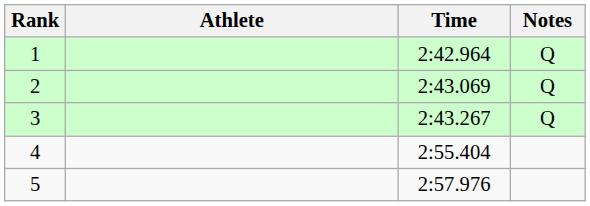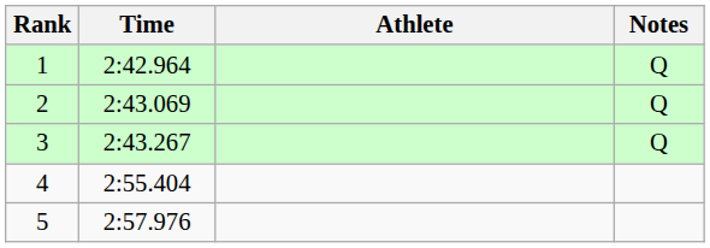 <table class=wikitable style="text-align:center">
 <tr>
 <th width=40>Rank</th>
+<th width=80>Time</th>
 <th width=250>Athlete</th>
-<th width=80>Time</th>
 <th width=50>Notes</th>
 </tr>
 <tr bgcolor="ccffcc">
 <td>1</td>
+<td>2:42.964</td>
 <td align=left></td>
-<td>2:42.964</td>
 <td>Q</td>
 </tr>
 <tr bgcolor="ccffcc">
 <td>2</td>
+<td>2:43.069</td>
 <td align=left></td>
-<td>2:43.069</td>
 <td>Q</td>
 </tr>
 <tr bgcolor="ccffcc">
 <td>3</td>
+<td>2:43.267</td>
 <td align=left></td>
-<td>2:43.267</td>
 <td>Q</td>
 </tr>
 <tr>
 <td>4</td>
+<td>2:55.404</td>
 <td align=left></td>
-<td>2:55.404</td>
 <td></td>
 </tr>
 <tr>
 <td>5</td>
+<td>2:57.976</td>
 <td align=left></td>
-<td>2:57.976</td>
 <td></td>
 </tr>
 </table>
